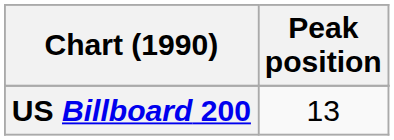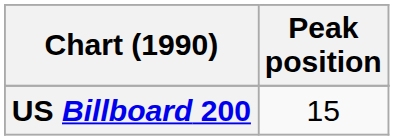 <table class="wikitable sortable plainrowheaders" style="text-align:center">
 <tr>
 <th>Chart (1990)</th>
 <th>Peak<br>position</th>
 </tr>
 <tr>
 </tr>
 <tr>
 </tr>
 <tr>
 </tr>
 <tr>
 <th scope="row">US <a href='#'><em>Billboard</em> 200</a></th>
-<td>13</td>
+<td>15</td>
 </tr>
 </table>
